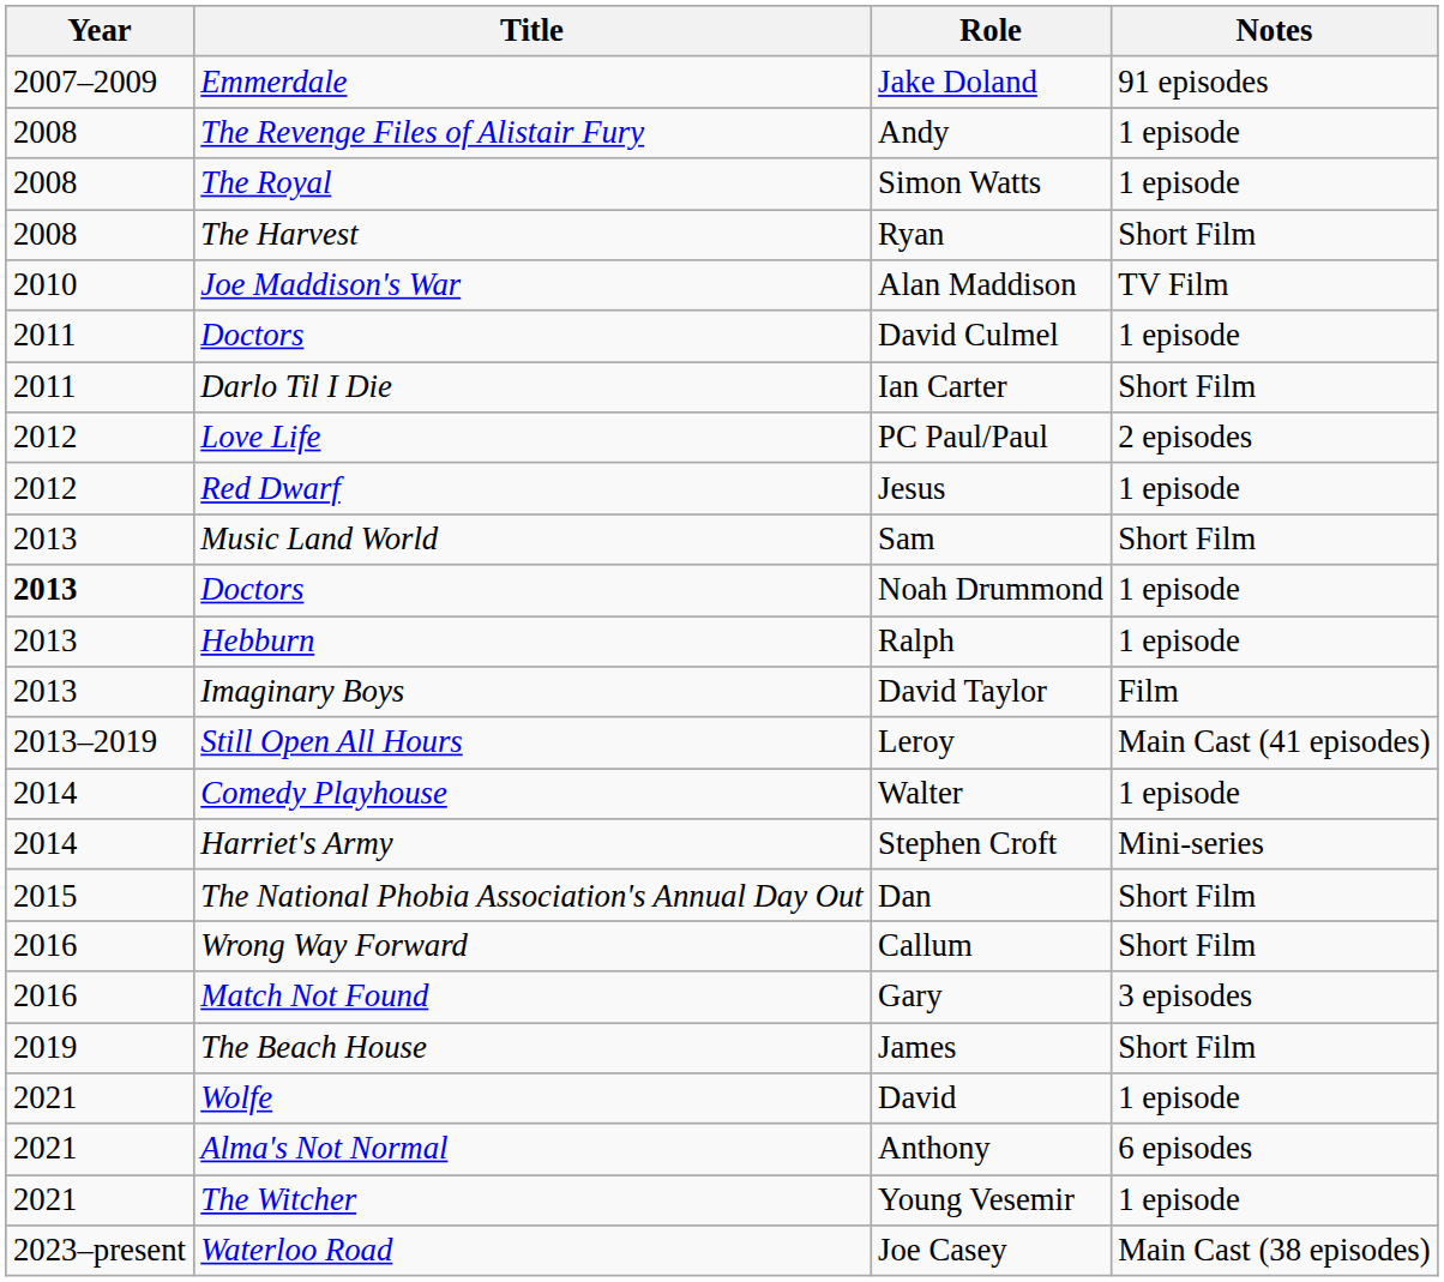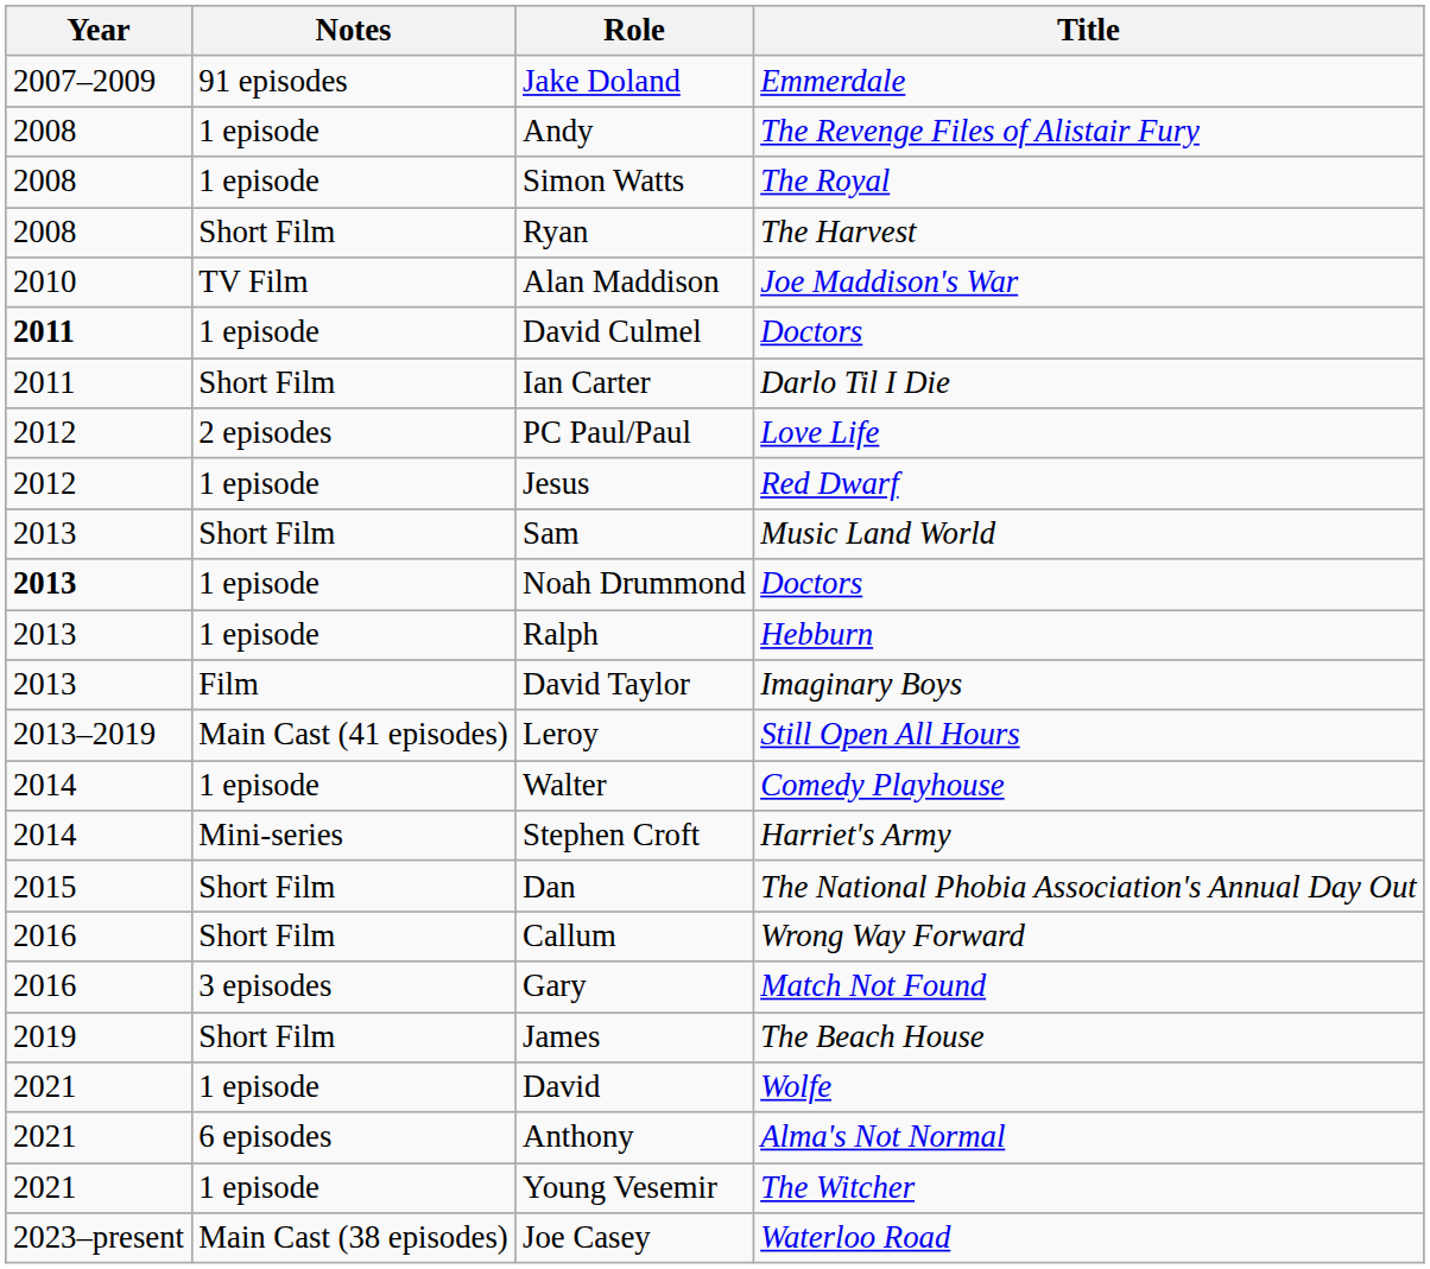 <table class="wikitable sortable">
 <tr>
 <th>Year</th>
+<th class="unsortable">Notes</th>
+<th>Role</th>
 <th>Title</th>
-<th>Role</th>
-<th class="unsortable">Notes</th>
 </tr>
 <tr>
 <td>2007–2009</td>
+<td>91 episodes</td>
+<td><a href='#'>Jake Doland</a></td>
 <td><em><a href='#'>Emmerdale</a></em></td>
-<td><a href='#'>Jake Doland</a></td>
-<td>91 episodes</td>
 </tr>
 <tr>
 <td>2008</td>
+<td>1 episode</td>
+<td>Andy</td>
 <td><em><a href='#'>The Revenge Files of Alistair Fury</a></em></td>
-<td>Andy</td>
-<td>1 episode</td>
 </tr>
 <tr>
 <td>2008</td>
+<td>1 episode</td>
+<td>Simon Watts</td>
 <td><em><a href='#'>The Royal</a></em></td>
-<td>Simon Watts</td>
-<td>1 episode</td>
 </tr>
 <tr>
 <td>2008</td>
+<td>Short Film</td>
+<td>Ryan</td>
 <td><em>The Harvest</em></td>
-<td>Ryan</td>
-<td>Short Film</td>
 </tr>
 <tr>
 <td>2010</td>
+<td>TV Film</td>
+<td>Alan Maddison</td>
 <td><em><a href='#'>Joe Maddison's War</a></em></td>
-<td>Alan Maddison</td>
-<td>TV Film</td>
+</tr>
+<tr>
+<td><strong>2011</strong></td>
+<td>1 episode</td>
+<td>David Culmel</td>
+<td><em><a href='#'>Doctors</a></em></td>
 </tr>
 <tr>
 <td>2011</td>
-<td><em><a href='#'>Doctors</a></em></td>
-<td>David Culmel</td>
-<td>1 episode</td>
-</tr>
-<tr>
-<td>2011</td>
+<td>Short Film</td>
+<td>Ian Carter</td>
 <td><em>Darlo Til I Die</em></td>
-<td>Ian Carter</td>
-<td>Short Film</td>
 </tr>
 <tr>
 <td>2012</td>
+<td>2 episodes</td>
+<td>PC Paul/Paul</td>
 <td><em><a href='#'>Love Life</a></em></td>
-<td>PC Paul/Paul</td>
-<td>2 episodes</td>
 </tr>
 <tr>
 <td>2012</td>
+<td>1 episode</td>
+<td>Jesus</td>
 <td><em><a href='#'>Red Dwarf</a></em></td>
-<td>Jesus</td>
-<td>1 episode</td>
 </tr>
 <tr>
 <td>2013</td>
+<td>Short Film</td>
+<td>Sam</td>
 <td><em>Music Land World</em></td>
-<td>Sam</td>
-<td>Short Film</td>
 </tr>
 <tr>
 <td><strong>2013</strong></td>
+<td>1 episode</td>
+<td>Noah Drummond</td>
 <td><em><a href='#'>Doctors</a></em></td>
-<td>Noah Drummond</td>
-<td>1 episode</td>
 </tr>
 <tr>
 <td>2013</td>
+<td>1 episode</td>
+<td>Ralph</td>
 <td><em><a href='#'>Hebburn</a></em></td>
-<td>Ralph</td>
-<td>1 episode</td>
 </tr>
 <tr>
 <td>2013</td>
+<td>Film</td>
+<td>David Taylor</td>
 <td><em>Imaginary Boys</em></td>
-<td>David Taylor</td>
-<td>Film</td>
 </tr>
 <tr>
 <td>2013–2019</td>
+<td>Main Cast (41 episodes)</td>
+<td>Leroy</td>
 <td><em><a href='#'>Still Open All Hours</a></em></td>
-<td>Leroy</td>
-<td>Main Cast (41 episodes)</td>
 </tr>
 <tr>
 <td>2014</td>
+<td>1 episode</td>
+<td>Walter</td>
 <td><em><a href='#'>Comedy Playhouse</a></em></td>
-<td>Walter</td>
-<td>1 episode</td>
 </tr>
 <tr>
 <td>2014</td>
+<td>Mini-series</td>
+<td>Stephen Croft</td>
 <td><em>Harriet's Army</em></td>
-<td>Stephen Croft</td>
-<td>Mini-series</td>
 </tr>
 <tr>
 <td>2015</td>
+<td>Short Film</td>
+<td>Dan</td>
 <td><em>The National Phobia Association's Annual Day Out</em></td>
-<td>Dan</td>
-<td>Short Film</td>
 </tr>
 <tr>
 <td>2016</td>
+<td>Short Film</td>
+<td>Callum</td>
 <td><em>Wrong Way Forward</em></td>
-<td>Callum</td>
-<td>Short Film</td>
 </tr>
 <tr>
 <td>2016</td>
+<td>3 episodes</td>
+<td>Gary</td>
 <td><em><a href='#'>Match Not Found</a></em></td>
-<td>Gary</td>
-<td>3 episodes</td>
 </tr>
 <tr>
 <td>2019</td>
+<td>Short Film</td>
+<td>James</td>
 <td><em>The Beach House</em></td>
-<td>James</td>
-<td>Short Film</td>
 </tr>
 <tr>
 <td>2021</td>
+<td>1 episode</td>
+<td>David</td>
 <td><em><a href='#'>Wolfe</a></em></td>
-<td>David</td>
-<td>1 episode</td>
 </tr>
 <tr>
 <td>2021</td>
+<td>6 episodes</td>
+<td>Anthony</td>
 <td><em><a href='#'>Alma's Not Normal</a></em></td>
-<td>Anthony</td>
-<td>6 episodes</td>
 </tr>
 <tr>
 <td>2021</td>
+<td>1 episode</td>
+<td>Young Vesemir</td>
 <td><em><a href='#'>The Witcher</a></em></td>
-<td>Young Vesemir</td>
-<td>1 episode</td>
 </tr>
 <tr>
 <td>2023–present</td>
+<td>Main Cast (38 episodes)</td>
+<td>Joe Casey</td>
 <td><em><a href='#'>Waterloo Road</a></em></td>
-<td>Joe Casey</td>
-<td>Main Cast (38 episodes)</td>
 </tr>
 </table>
